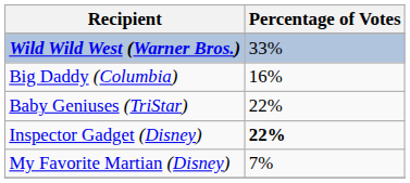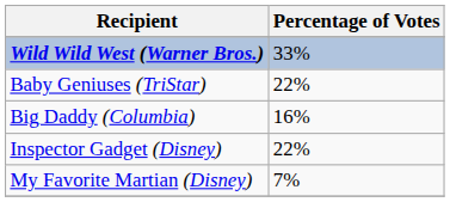 <table class="wikitable sortable plainrowheaders" align="centre">
 <tr>
 <th>Recipient</th>
 <th>Percentage of Votes</th>
 </tr>
 <tr>
 </tr>
 <tr style="background:#B0C4DE;">
 <td><strong><em><a href='#'>Wild Wild West</a><em> (<a href='#'>Warner Bros.</a>)<strong></td>
 <td></strong>33%<strong></td>
 </tr>
 <tr>
+<td></em><a href='#'>Baby Geniuses</a><em> (<a href='#'>TriStar</a>)</td>
+<td>22%</td>
+</tr>
+<tr>
 <td></em><a href='#'>Big Daddy</a><em> (<a href='#'>Columbia</a>)</td>
 <td>16%</td>
 </tr>
 <tr>
-<td></em><a href='#'>Baby Geniuses</a><em> (<a href='#'>TriStar</a>)</td>
+<td></em><a href='#'>Inspector Gadget</a><em> (<a href='#'>Disney</a>)</td>
 <td>22%</td>
-</tr>
-<tr>
-<td></em><a href='#'>Inspector Gadget</a><em> (<a href='#'>Disney</a>)</td>
-<td><strong>22%</strong></td>
 </tr>
 <tr>
 <td></em><a href='#'>My Favorite Martian</a><em> (<a href='#'>Disney</a>)</td>
 <td>7%</td>
 </tr>
 <tr>
 </tr>
 </table>
